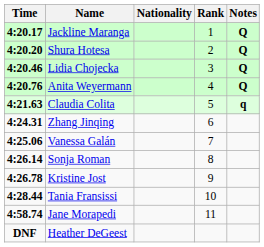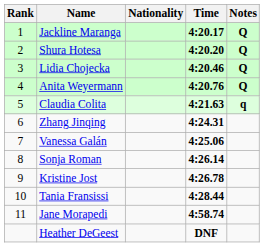 <table class="wikitable sortable" style="text-align:center">
 <tr>
-<th>Time</th>
+<th>Rank</th>
 <th>Name</th>
 <th>Nationality</th>
-<th>Rank</th>
+<th>Time</th>
 <th>Notes</th>
 </tr>
 <tr bgcolor=ccffcc>
-<td><strong>4:20.17</strong></td>
+<td>1</td>
 <td align=left><a href='#'>Jackline Maranga</a></td>
 <td align=left></td>
-<td>1</td>
+<td><strong>4:20.17</strong></td>
 <td><strong>Q</strong></td>
 </tr>
 <tr bgcolor=ccffcc>
-<td><strong>4:20.20</strong></td>
+<td>2</td>
 <td align=left><a href='#'>Shura Hotesa</a></td>
 <td align=left></td>
-<td>2</td>
+<td><strong>4:20.20</strong></td>
 <td><strong>Q</strong></td>
 </tr>
 <tr bgcolor=ccffcc>
-<td><strong>4:20.46</strong></td>
+<td>3</td>
 <td align=left><a href='#'>Lidia Chojecka</a></td>
 <td align=left></td>
-<td>3</td>
+<td><strong>4:20.46</strong></td>
 <td><strong>Q</strong></td>
 </tr>
 <tr bgcolor=ccffcc>
-<td><strong>4:20.76</strong></td>
+<td>4</td>
 <td align=left><a href='#'>Anita Weyermann</a></td>
 <td align=left></td>
-<td>4</td>
+<td><strong>4:20.76</strong></td>
 <td><strong>Q</strong></td>
 </tr>
 <tr bgcolor=ddffdd>
-<td><strong>4:21.63</strong></td>
+<td>5</td>
 <td align=left><a href='#'>Claudia Colita</a></td>
 <td align=left></td>
-<td>5</td>
+<td><strong>4:21.63</strong></td>
 <td><strong>q</strong></td>
 </tr>
 <tr>
-<td><strong>4:24.31</strong></td>
+<td>6</td>
 <td align=left><a href='#'>Zhang Jinqing</a></td>
 <td align=left></td>
-<td>6</td>
+<td><strong>4:24.31</strong></td>
 <td></td>
 </tr>
 <tr>
-<td><strong>4:25.06</strong></td>
+<td>7</td>
 <td align=left><a href='#'>Vanessa Galán</a></td>
 <td align=left></td>
-<td>7</td>
+<td><strong>4:25.06</strong></td>
 <td></td>
 </tr>
 <tr>
-<td><strong>4:26.14</strong></td>
+<td>8</td>
 <td align=left><a href='#'>Sonja Roman</a></td>
 <td align=left></td>
-<td>8</td>
+<td><strong>4:26.14</strong></td>
 <td></td>
 </tr>
 <tr>
-<td><strong>4:26.78</strong></td>
+<td>9</td>
 <td align=left><a href='#'>Kristine Jost</a></td>
 <td align=left></td>
-<td>9</td>
+<td><strong>4:26.78</strong></td>
 <td></td>
 </tr>
 <tr>
-<td><strong>4:28.44</strong></td>
+<td>10</td>
 <td align=left><a href='#'>Tania Fransissi</a></td>
 <td align=left></td>
-<td>10</td>
+<td><strong>4:28.44</strong></td>
 <td></td>
 </tr>
 <tr>
-<td><strong>4:58.74</strong></td>
+<td>11</td>
 <td align=left><a href='#'>Jane Morapedi</a></td>
 <td align=left></td>
-<td>11</td>
+<td><strong>4:58.74</strong></td>
 <td></td>
 </tr>
 <tr>
-<td><strong>DNF</strong></td>
+<td></td>
 <td align=left><a href='#'>Heather DeGeest</a></td>
 <td align=left></td>
-<td></td>
+<td><strong>DNF</strong></td>
 <td></td>
 </tr>
 </table>
